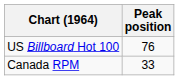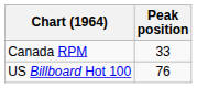 <table class="wikitable sortable">
 <tr>
 <th>Chart (1964)</th>
 <th>Peak<br>position</th>
 </tr>
 <tr>
+<td>Canada <a href='#'>RPM</a></td>
+<td align="center">33</td>
+</tr>
+<tr>
 <td>US <a href='#'><em>Billboard</em> Hot 100</a></td>
 <td align="center">76</td>
 </tr>
-<tr>
-<td>Canada <a href='#'>RPM</a></td>
-<td align="center">33</td>
-</tr>
 </table>
